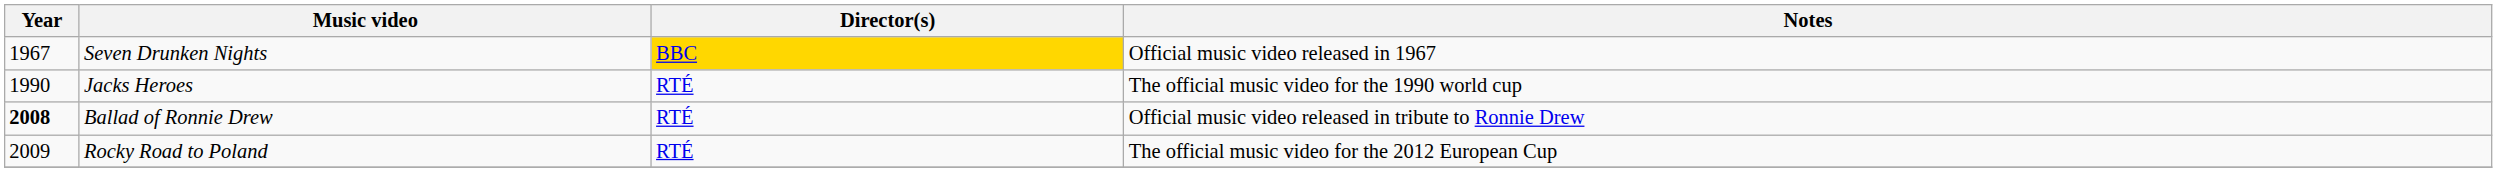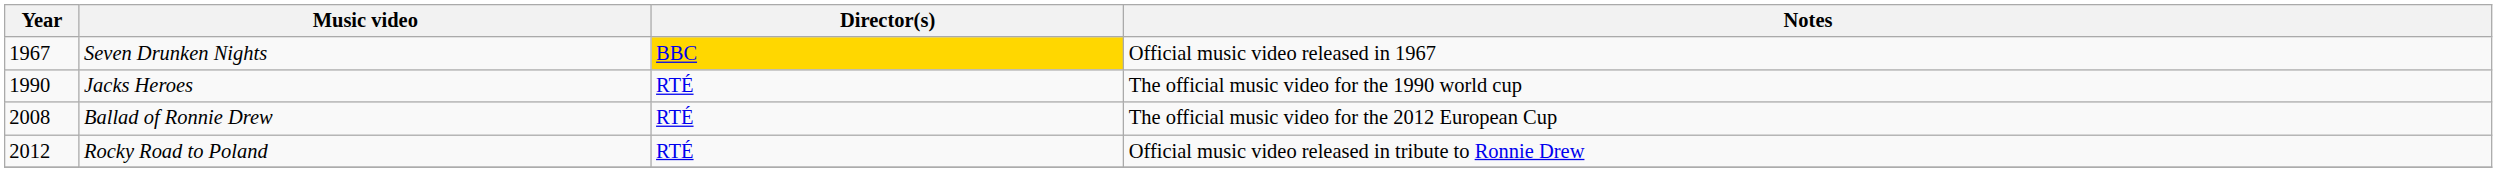 <table class="wikitable plainrowheaders" width=98%>
 <tr>
 <th scope="col" width=3%>Year</th>
 <th scope="col" width=23%>Music video</th>
 <th scope="col" width=19%>Director(s)</th>
 <th scope="col" width=55%>Notes</th>
 </tr>
 <tr>
 <td>1967</td>
 <td><em>Seven Drunken Nights</em></td>
 <td style="background: gold;"><a href='#'>BBC</a></td>
 <td>Official music video released in 1967</td>
 </tr>
 <tr>
 <td>1990</td>
 <td><em>Jacks Heroes</em></td>
 <td><a href='#'>RTÉ</a></td>
 <td>The official music video for the 1990 world cup</td>
 </tr>
 <tr>
-<td><strong>2008</strong></td>
+<td>2008</td>
 <td><em>Ballad of Ronnie Drew</em></td>
+<td><a href='#'>RTÉ</a></td>
+<td>The official music video for the 2012 European Cup</td>
+</tr>
+<tr>
+<td>2012</td>
+<td><em>Rocky Road to Poland</em></td>
 <td><a href='#'>RTÉ</a></td>
 <td>Official music video released in tribute to <a href='#'>Ronnie Drew</a></td>
 </tr>
 <tr>
-<td>2009</td>
-<td><em>Rocky Road to Poland</em></td>
-<td><a href='#'>RTÉ</a></td>
-<td>The official music video for the 2012 European Cup</td>
-</tr>
-<tr>
 </tr>
 </table>
